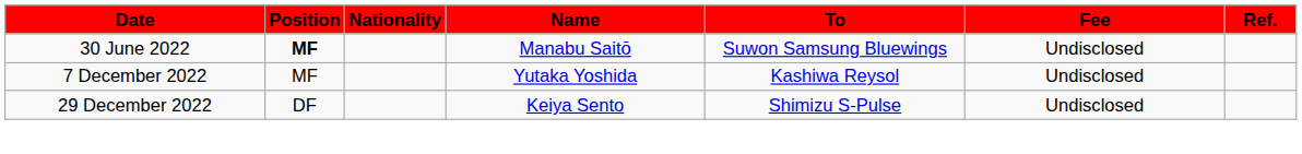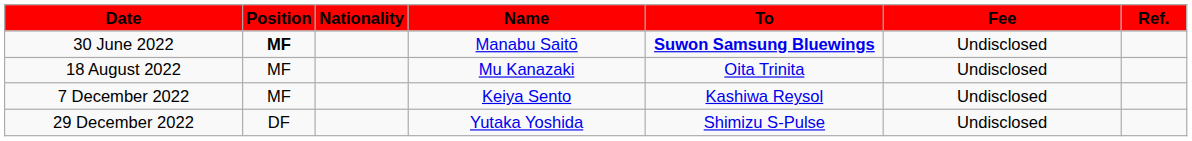 <table class="wikitable"  style="text-align:center; font-size:90%; ">
 <tr>
 <th style="background:#FF0000; color:#000000; width:200px;">Date</th>
 <th style="background:#FF0000; color:#000000; width:50px;">Position</th>
 <th style="background:#FF0000; color:#000000; width:50px;">Nationality</th>
 <th style="background:#FF0000; color:#000000; width:200px;">Name</th>
 <th style="background:#FF0000; color:#000000; width:200px;">To</th>
 <th style="background:#FF0000; color:#000000; width:200px;">Fee</th>
 <th style="background:#FF0000; color:#000000; width:50px;">Ref.</th>
 </tr>
 <tr>
 <td>30 June 2022</td>
 <td><strong>MF</strong></td>
 <td></td>
 <td><a href='#'>Manabu Saitō</a></td>
-<td><a href='#'>Suwon Samsung Bluewings</a></td>
+<td><strong><a href='#'>Suwon Samsung Bluewings</a></strong></td>
+<td>Undisclosed</td>
+<td></td>
+</tr>
+<tr>
+<td>18 August 2022</td>
+<td>MF</td>
+<td></td>
+<td><a href='#'>Mu Kanazaki</a></td>
+<td><a href='#'>Oita Trinita</a></td>
 <td>Undisclosed</td>
 <td></td>
 </tr>
 <tr>
 <td>7 December 2022</td>
 <td>MF</td>
 <td></td>
-<td><a href='#'>Yutaka Yoshida</a></td>
+<td><a href='#'>Keiya Sento</a></td>
 <td><a href='#'>Kashiwa Reysol</a></td>
 <td>Undisclosed</td>
 <td></td>
 </tr>
 <tr>
 <td>29 December 2022</td>
 <td>DF</td>
 <td></td>
-<td><a href='#'>Keiya Sento</a></td>
+<td><a href='#'>Yutaka Yoshida</a></td>
 <td><a href='#'>Shimizu S-Pulse</a></td>
 <td>Undisclosed</td>
 <td></td>
 </tr>
 </table>
